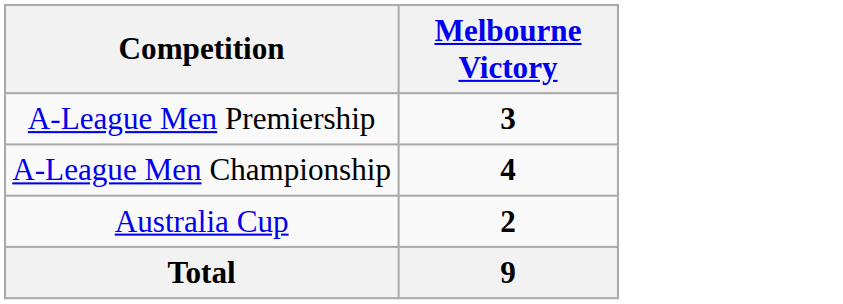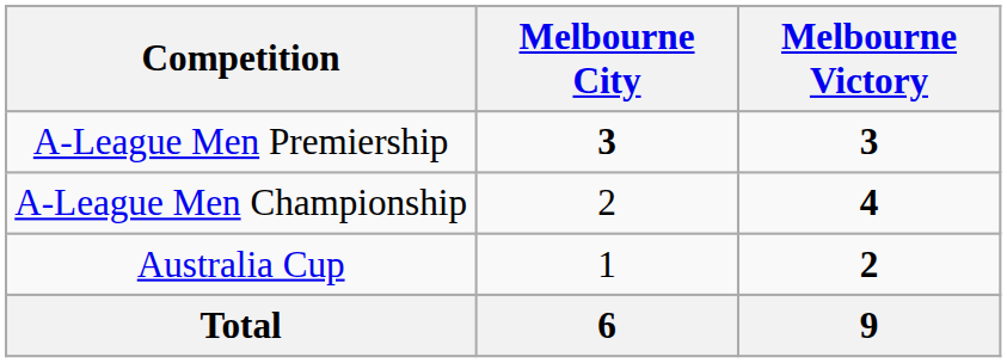 <table class="wikitable" style="text-align:center;font-size:95%;">
 <tr>
 <th>Competition</th>
+<th width="100"><a href='#'>Melbourne City</a></th>
 <th width="100"><a href='#'>Melbourne Victory</a></th>
 </tr>
 <tr>
 <td><a href='#'>A-League Men</a> Premiership</td>
 <td><strong>3</strong></td>
+<td><strong>3</strong></td>
 </tr>
 <tr>
 <td><a href='#'>A-League Men</a> Championship</td>
+<td>2</td>
 <td><strong>4</strong></td>
 </tr>
 <tr>
 <td><a href='#'>Australia Cup</a></td>
+<td>1</td>
 <td><strong>2</strong></td>
 </tr>
 <tr>
 <th>Total</th>
+<th>6</th>
 <th>9</th>
 </tr>
 </table>
